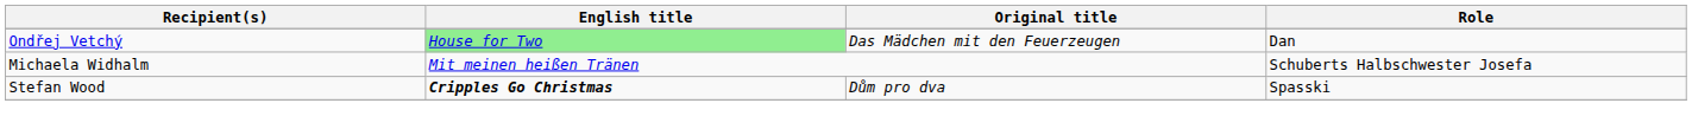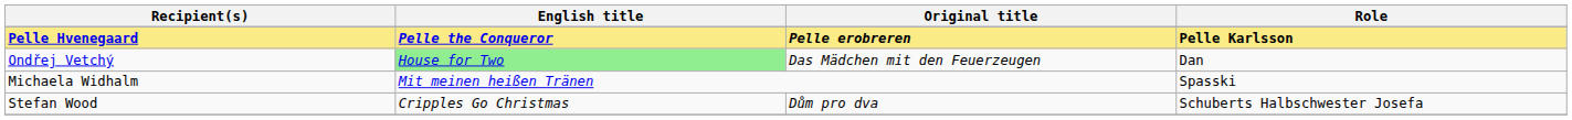 <table class="sortable wikitable" width="95%" cellpadding="5">
 <tr>
 <th width="20%">Recipient(s)</th>
 <th width="20%">English title</th>
 <th width="20%">Original title</th>
 <th width="20%">Role</th>
 </tr>
 <tr>
+</tr>
+<tr style="background:#FAEB86">
+<td><strong> <a href='#'>Pelle Hvenegaard</a></strong></td>
+<td><strong><em><a href='#'>Pelle the Conqueror</a></em></strong></td>
+<td><strong><em>Pelle erobreren</em></strong></td>
+<td><strong>Pelle Karlsson</strong></td>
 </tr>
 <tr>
 <td> <a href='#'>Ondřej Vetchý</a></td>
 <td style="background: lightgreen;"><em><a href='#'>House for Two</a></em></td>
 <td><em>Das Mädchen mit den Feuerzeugen</em></td>
 <td>Dan</td>
 </tr>
 <tr>
 <td> Michaela Widhalm</td>
 <td colspan="2"><em><a href='#'>Mit meinen heißen Tränen</a></em></td>
-<td>Schuberts Halbschwester Josefa</td>
+<td>Spasski</td>
 </tr>
 <tr>
 <td> Stefan Wood</td>
-<td><strong><em>Cripples Go Christmas</em></strong></td>
+<td><em>Cripples Go Christmas</em></td>
 <td><em>Dům pro dva</em></td>
-<td>Spasski</td>
+<td>Schuberts Halbschwester Josefa</td>
 </tr>
 <tr>
 </tr>
 </table>
